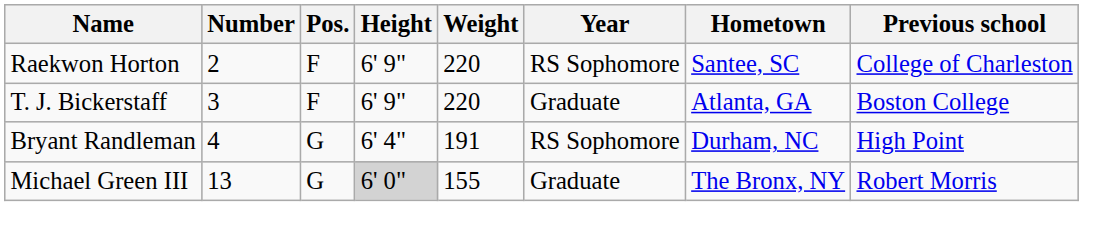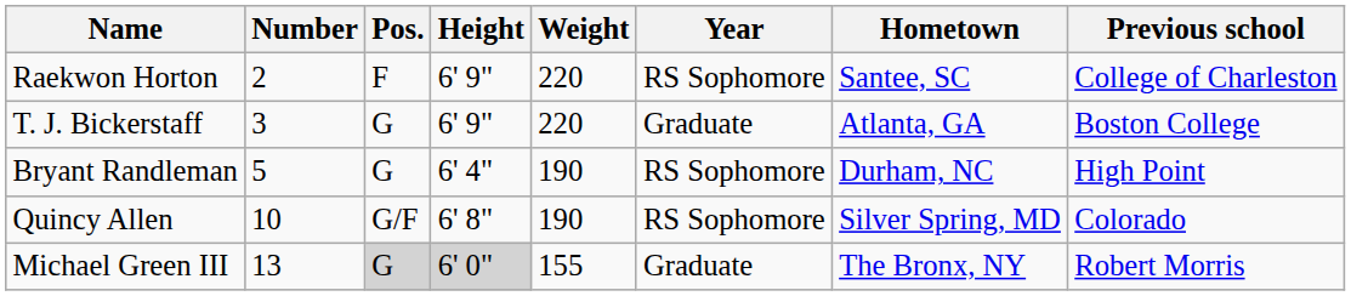 <table class="wikitable sortbaskable" border="1">
 <tr>
 <th>Name</th>
 <th>Number</th>
 <th>Pos.</th>
 <th>Height</th>
 <th>Weight</th>
 <th>Year</th>
 <th>Hometown</th>
 <th class="unsortable">Previous school</th>
 </tr>
 <tr>
 <td>Raekwon Horton</td>
 <td>2</td>
 <td>F</td>
 <td>6' 9"</td>
 <td>220</td>
 <td>RS Sophomore</td>
 <td><a href='#'>Santee, SC</a></td>
 <td><a href='#'>College of Charleston</a></td>
 </tr>
 <tr>
 <td>T. J. Bickerstaff</td>
 <td>3</td>
-<td>F</td>
+<td>G</td>
 <td>6' 9"</td>
 <td>220</td>
 <td>Graduate</td>
 <td><a href='#'>Atlanta, GA</a></td>
 <td><a href='#'>Boston College</a></td>
 </tr>
 <tr>
 <td>Bryant Randleman</td>
-<td>4</td>
+<td>5</td>
 <td>G</td>
 <td>6' 4"</td>
-<td>191</td>
+<td>190</td>
 <td>RS Sophomore</td>
 <td><a href='#'>Durham, NC</a></td>
 <td><a href='#'>High Point</a></td>
 </tr>
 <tr>
+<td>Quincy Allen</td>
+<td>10</td>
+<td>G/F</td>
+<td>6' 8"</td>
+<td>190</td>
+<td>RS Sophomore</td>
+<td><a href='#'>Silver Spring, MD</a></td>
+<td><a href='#'>Colorado</a></td>
+</tr>
+<tr>
 <td>Michael Green III</td>
 <td>13</td>
-<td>G</td>
+<td style="background: lightgrey;">G</td>
 <td style="background: lightgrey;">6' 0"</td>
 <td>155</td>
 <td>Graduate</td>
 <td><a href='#'>The Bronx, NY</a></td>
 <td><a href='#'>Robert Morris</a></td>
 </tr>
 </table>
